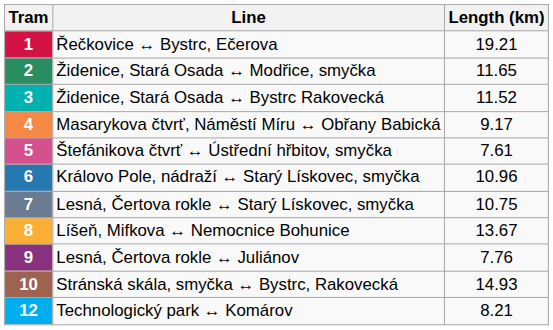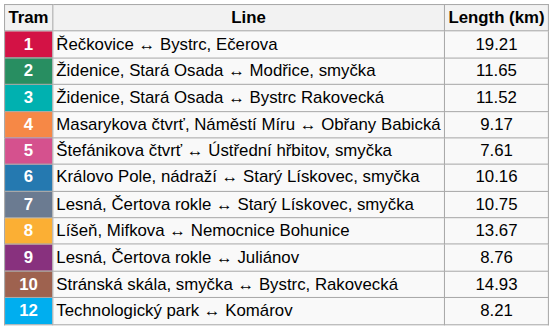 <table class="wikitable">
 <tr>
 <th>Tram</th>
 <th>Line</th>
 <th>Length (km)</th>
 </tr>
 <tr>
 <td align="center" style="color: white; background-color: #d31245"><strong>1</strong></td>
 <td>Řečkovice ↔ Bystrc, Ečerova</td>
 <td style="text-align:center;">19.21</td>
 </tr>
 <tr>
 <td align="center" style="color: white; background-color: #288e61"><strong>2</strong></td>
 <td>Židenice, Stará Osada ↔ Modřice, smyčka</td>
 <td style="text-align:center;">11.65</td>
 </tr>
 <tr>
 <td align="center" style="color: white; background-color: #00b1b0"><strong>3</strong></td>
 <td>Židenice, Stará Osada ↔ Bystrc Rakovecká</td>
 <td style="text-align:center;">11.52</td>
 </tr>
 <tr>
 <td align="center" style="color: white; background-color: #f68846"><strong>4</strong></td>
 <td>Masarykova čtvrť, Náměstí Míru ↔ Obřany Babická</td>
 <td style="text-align:center;">9.17</td>
 </tr>
 <tr>
 <td align="center" style="color: white; background-color: #d5518e"><strong>5</strong></td>
 <td>Štefánikova čtvrť ↔ Ústřední hřbitov, smyčka</td>
 <td style="text-align:center;">7.61</td>
 </tr>
 <tr>
 <td align="center" style="color: white; background-color: #2579b0"><strong>6</strong></td>
 <td>Královo Pole, nádraží ↔ Starý Lískovec, smyčka</td>
-<td style="text-align:center;">10.96</td>
+<td style="text-align:center;">10.16</td>
 </tr>
 <tr>
 <td align="center" style="color: white; background-color: #6b7b91"><strong>7</strong></td>
 <td>Lesná, Čertova rokle ↔ Starý Lískovec, smyčka</td>
 <td style="text-align:center;">10.75</td>
 </tr>
 <tr>
 <td align="center" style="color: white; background-color: #fbaf34"><strong>8</strong></td>
 <td>Líšeň, Mifkova ↔ Nemocnice Bohunice</td>
 <td style="text-align:center;">13.67</td>
 </tr>
 <tr>
 <td align="center" style="color: white; background-color: #88317e"><strong>9</strong></td>
 <td>Lesná, Čertova rokle ↔ Juliánov</td>
-<td style="text-align:center;">7.76</td>
+<td style="text-align:center;">8.76</td>
 </tr>
 <tr>
 <td align="center" style="color: white; background-color: #9e624f"><strong>10</strong></td>
 <td>Stránská skála, smyčka ↔ Bystrc, Rakovecká</td>
 <td style="text-align:center;">14.93</td>
 </tr>
 <tr>
 <td align="center" style="color: white; background-color: #00aeef"><strong>12</strong></td>
 <td>Technologický park ↔ Komárov</td>
 <td style="text-align:center;">8.21</td>
 </tr>
 </table>
